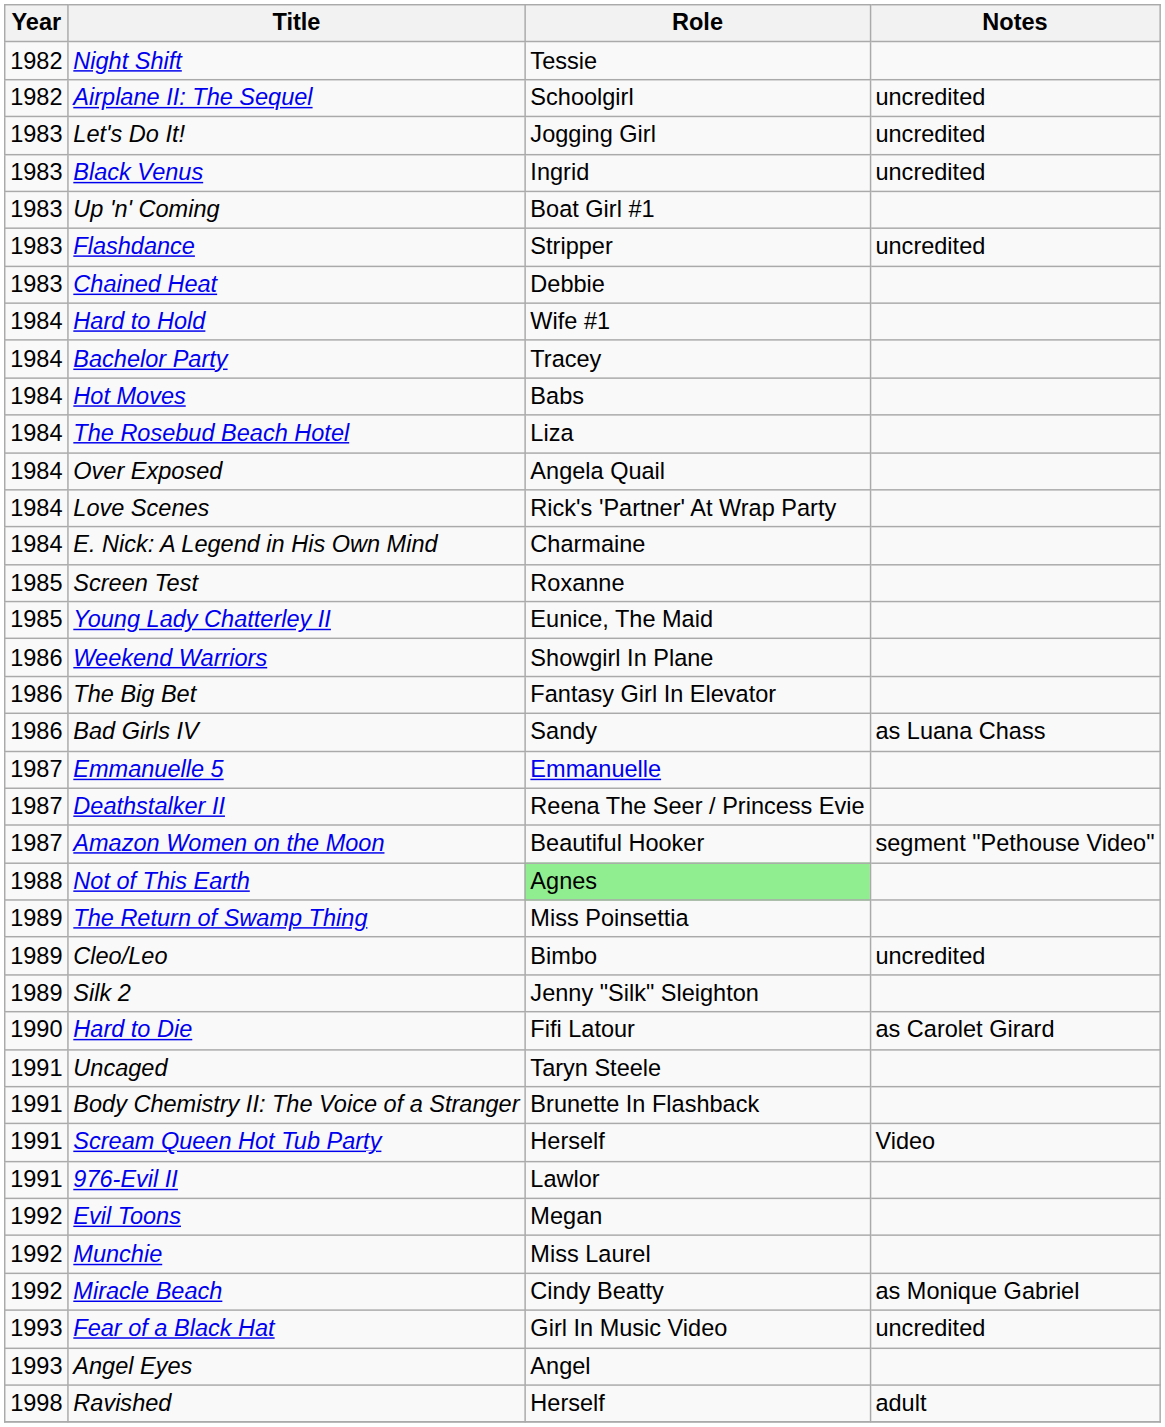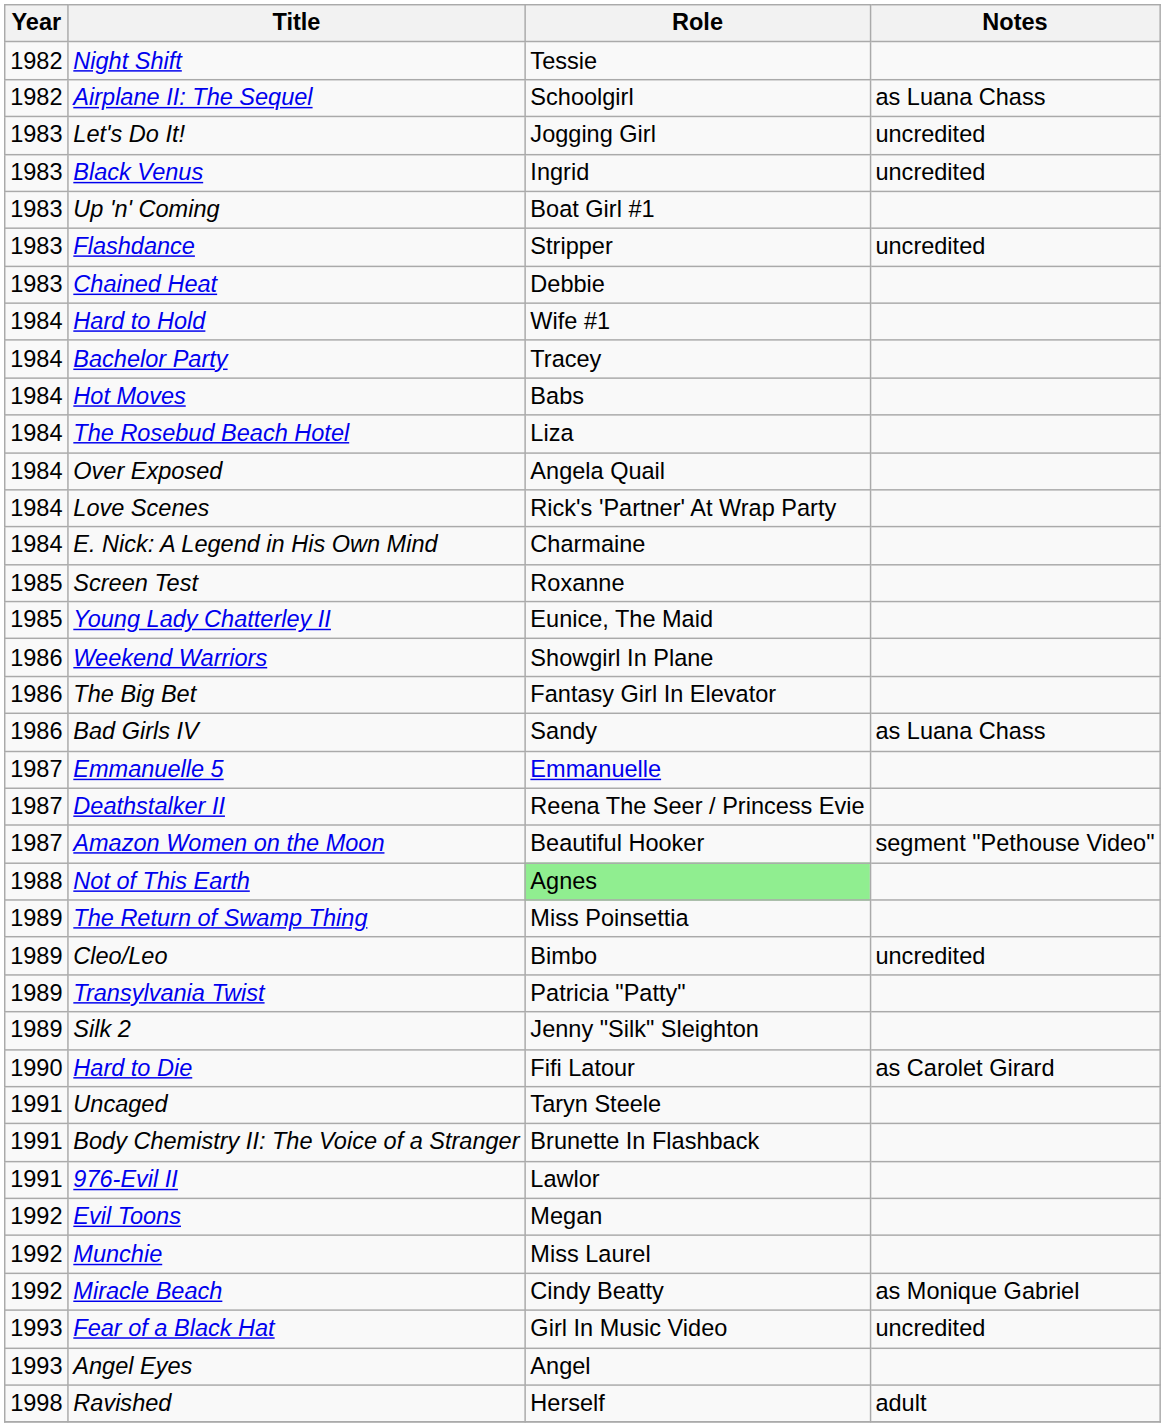 <table class="wikitable sortable">
 <tr>
 <th>Year</th>
 <th>Title</th>
 <th>Role</th>
 <th>Notes</th>
 </tr>
 <tr>
 <td>1982</td>
 <td><em><a href='#'>Night Shift</a></em></td>
 <td>Tessie</td>
 <td></td>
 </tr>
 <tr>
 <td>1982</td>
 <td><em><a href='#'>Airplane II: The Sequel</a></em></td>
 <td>Schoolgirl</td>
-<td>uncredited</td>
+<td>as Luana Chass</td>
 </tr>
 <tr>
 <td>1983</td>
 <td><em>Let's Do It!</em></td>
 <td>Jogging Girl</td>
 <td>uncredited</td>
 </tr>
 <tr>
 <td>1983</td>
 <td><em><a href='#'>Black Venus</a></em></td>
 <td>Ingrid</td>
 <td>uncredited</td>
 </tr>
 <tr>
 <td>1983</td>
 <td><em>Up 'n' Coming</em></td>
 <td>Boat Girl #1</td>
 <td></td>
 </tr>
 <tr>
 <td>1983</td>
 <td><em><a href='#'>Flashdance</a></em></td>
 <td>Stripper</td>
 <td>uncredited</td>
 </tr>
 <tr>
 <td>1983</td>
 <td><em><a href='#'>Chained Heat</a></em></td>
 <td>Debbie</td>
 <td></td>
 </tr>
 <tr>
 <td>1984</td>
 <td><em><a href='#'>Hard to Hold</a></em></td>
 <td>Wife #1</td>
 <td></td>
 </tr>
 <tr>
 <td>1984</td>
 <td><em><a href='#'>Bachelor Party</a></em></td>
 <td>Tracey</td>
 <td></td>
 </tr>
 <tr>
 <td>1984</td>
 <td><em><a href='#'>Hot Moves</a></em></td>
 <td>Babs</td>
 <td></td>
 </tr>
 <tr>
 <td>1984</td>
 <td><em><a href='#'>The Rosebud Beach Hotel</a></em></td>
 <td>Liza</td>
 <td></td>
 </tr>
 <tr>
 <td>1984</td>
 <td><em>Over Exposed</em></td>
 <td>Angela Quail</td>
 <td></td>
 </tr>
 <tr>
 <td>1984</td>
 <td><em>Love Scenes</em></td>
 <td>Rick's 'Partner' At Wrap Party</td>
 <td></td>
 </tr>
 <tr>
 <td>1984</td>
 <td><em>E. Nick: A Legend in His Own Mind</em></td>
 <td>Charmaine</td>
 <td></td>
 </tr>
 <tr>
 <td>1985</td>
 <td><em>Screen Test</em></td>
 <td>Roxanne</td>
 <td></td>
 </tr>
 <tr>
 <td>1985</td>
 <td><em><a href='#'>Young Lady Chatterley II</a></em></td>
 <td>Eunice, The Maid</td>
 <td></td>
 </tr>
 <tr>
 <td>1986</td>
 <td><em><a href='#'>Weekend Warriors</a></em></td>
 <td>Showgirl In Plane</td>
 <td></td>
 </tr>
 <tr>
 <td>1986</td>
 <td><em>The Big Bet</em></td>
 <td>Fantasy Girl In Elevator</td>
 <td></td>
 </tr>
 <tr>
 <td>1986</td>
 <td><em>Bad Girls IV</em></td>
 <td>Sandy</td>
 <td>as Luana Chass</td>
 </tr>
 <tr>
 <td>1987</td>
 <td><em><a href='#'>Emmanuelle 5</a></em></td>
 <td><a href='#'>Emmanuelle</a></td>
 <td></td>
 </tr>
 <tr>
 <td>1987</td>
 <td><em><a href='#'>Deathstalker II</a></em></td>
 <td>Reena The Seer / Princess Evie</td>
 <td></td>
 </tr>
 <tr>
 <td>1987</td>
 <td><em><a href='#'>Amazon Women on the Moon</a></em></td>
 <td>Beautiful Hooker</td>
 <td>segment "Pethouse Video"</td>
 </tr>
 <tr>
 <td>1988</td>
 <td><em><a href='#'>Not of This Earth</a></em></td>
 <td style="background: lightgreen;">Agnes</td>
 <td></td>
 </tr>
 <tr>
 <td>1989</td>
 <td><em><a href='#'>The Return of Swamp Thing</a></em></td>
 <td>Miss Poinsettia</td>
 <td></td>
 </tr>
 <tr>
 <td>1989</td>
 <td><em>Cleo/Leo</em></td>
 <td>Bimbo</td>
 <td>uncredited</td>
 </tr>
 <tr>
 <td>1989</td>
+<td><em><a href='#'>Transylvania Twist</a></em></td>
+<td>Patricia "Patty"</td>
+<td></td>
+</tr>
+<tr>
+<td>1989</td>
 <td><em>Silk 2</em></td>
 <td>Jenny "Silk" Sleighton</td>
 <td></td>
 </tr>
 <tr>
 <td>1990</td>
 <td><em><a href='#'>Hard to Die</a></em></td>
 <td>Fifi Latour</td>
 <td>as Carolet Girard</td>
 </tr>
 <tr>
 <td>1991</td>
 <td><em>Uncaged</em></td>
 <td>Taryn Steele</td>
 <td></td>
 </tr>
 <tr>
 <td>1991</td>
 <td><em>Body Chemistry II: The Voice of a Stranger</em></td>
 <td>Brunette In Flashback</td>
 <td></td>
-</tr>
-<tr>
-<td>1991</td>
-<td><em><a href='#'>Scream Queen Hot Tub Party</a></em></td>
-<td>Herself</td>
-<td>Video</td>
 </tr>
 <tr>
 <td>1991</td>
 <td><em><a href='#'>976-Evil II</a></em></td>
 <td>Lawlor</td>
 <td></td>
 </tr>
 <tr>
 <td>1992</td>
 <td><em><a href='#'>Evil Toons</a></em></td>
 <td>Megan</td>
 <td></td>
 </tr>
 <tr>
 <td>1992</td>
 <td><em><a href='#'>Munchie</a></em></td>
 <td>Miss Laurel</td>
 <td></td>
 </tr>
 <tr>
 <td>1992</td>
 <td><em><a href='#'>Miracle Beach</a></em></td>
 <td>Cindy Beatty</td>
 <td>as Monique Gabriel</td>
 </tr>
 <tr>
 <td>1993</td>
 <td><em><a href='#'>Fear of a Black Hat</a></em></td>
 <td>Girl In Music Video</td>
 <td>uncredited</td>
 </tr>
 <tr>
 <td>1993</td>
 <td><em>Angel Eyes</em></td>
 <td>Angel</td>
 <td></td>
 </tr>
 <tr>
 <td>1998</td>
 <td><em>Ravished</em></td>
 <td>Herself</td>
 <td>adult</td>
 </tr>
 <tr>
 </tr>
 </table>
